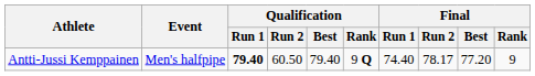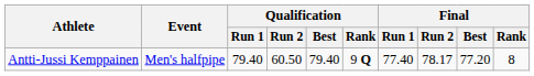 <table class="wikitable" style="font-size:90%">
 <tr>
 <th rowspan="2">Athlete</th>
 <th rowspan="2">Event</th>
 <th colspan="4">Qualification</th>
 <th colspan="4">Final</th>
 </tr>
 <tr style="font-size:95%">
 <th>Run 1</th>
 <th>Run 2</th>
 <th>Best</th>
 <th>Rank</th>
 <th>Run 1</th>
 <th>Run 2</th>
 <th>Best</th>
 <th>Rank</th>
 </tr>
 <tr align=center>
 <td align=left><a href='#'>Antti-Jussi Kemppainen</a></td>
 <td align=left><a href='#'>Men's halfpipe</a></td>
-<td><strong>79.40</strong></td>
+<td>79.40</td>
 <td>60.50</td>
 <td>79.40</td>
 <td>9 <strong>Q</strong></td>
-<td>74.40</td>
+<td>77.40</td>
 <td>78.17</td>
 <td>77.20</td>
-<td>9</td>
+<td>8</td>
 </tr>
 </table>
